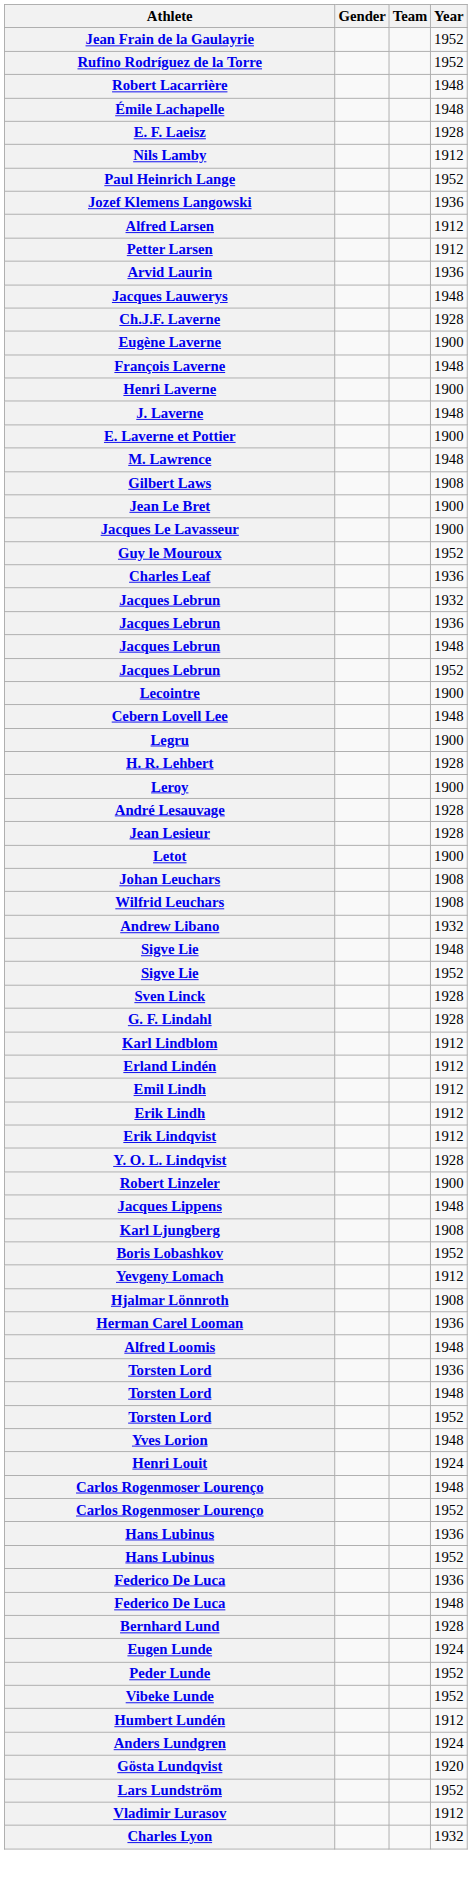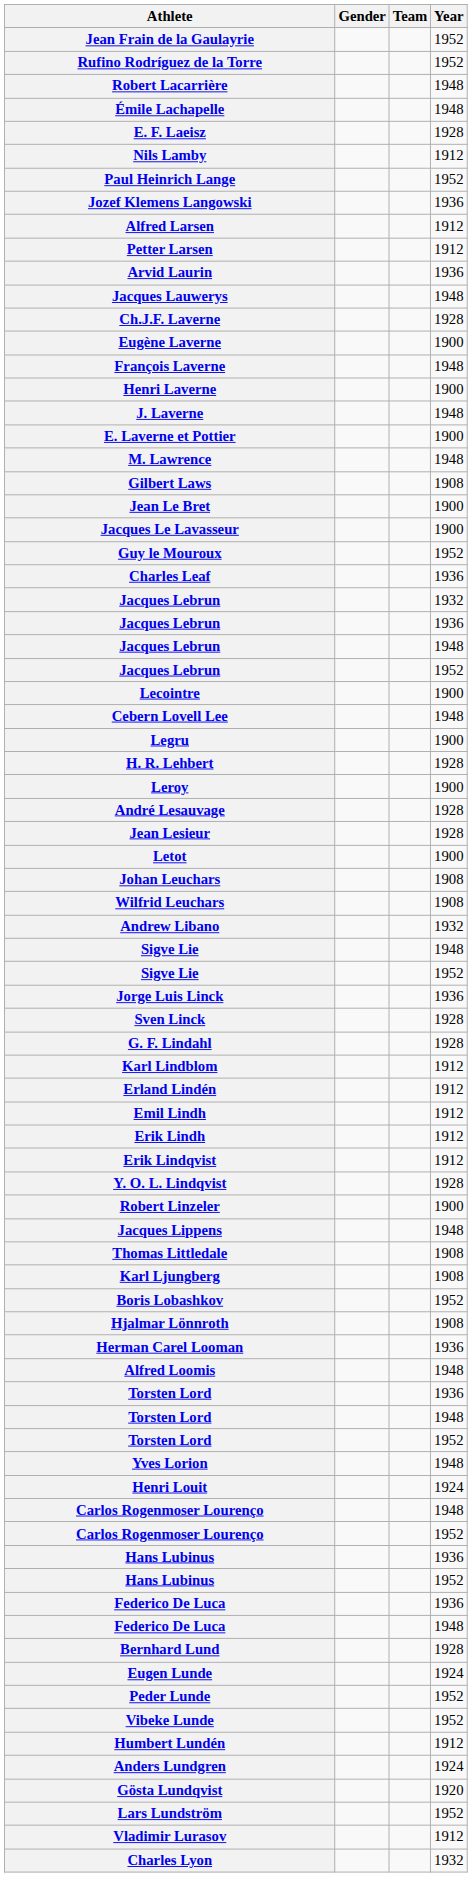 <table class="wikitable plainrowheaders">
 <tr>
 <th scope="col" style="width:22em">Athlete</th>
 <th scope="col">Gender</th>
 <th scope="col">Team</th>
 <th scope="col">Year</th>
 </tr>
 <tr>
 <th scope="row"><a href='#'>Jean Frain de la Gaulayrie</a></th>
 <td style="text-align:center"></td>
 <td></td>
 <td>1952</td>
 </tr>
 <tr>
 <th scope="row"><a href='#'>Rufino Rodríguez de la Torre</a></th>
 <td style="text-align:center"></td>
 <td></td>
 <td>1952</td>
 </tr>
 <tr>
 <th scope="row"><a href='#'>Robert Lacarrière</a></th>
 <td style="text-align:center"></td>
 <td></td>
 <td>1948</td>
 </tr>
 <tr>
 <th scope="row"><a href='#'>Émile Lachapelle</a></th>
 <td style="text-align:center"></td>
 <td></td>
 <td>1948</td>
 </tr>
 <tr>
 <th scope="row"><a href='#'>E. F. Laeisz</a></th>
 <td style="text-align:center"></td>
 <td></td>
 <td>1928</td>
 </tr>
 <tr>
 <th scope="row"><a href='#'>Nils Lamby</a></th>
 <td style="text-align:center"></td>
 <td></td>
 <td>1912</td>
 </tr>
 <tr>
 <th scope="row"><a href='#'>Paul Heinrich Lange</a></th>
 <td style="text-align:center"></td>
 <td></td>
 <td>1952</td>
 </tr>
 <tr>
 <th scope="row"><a href='#'>Jozef Klemens Langowski</a></th>
 <td style="text-align:center"></td>
 <td></td>
 <td>1936</td>
 </tr>
 <tr>
 <th scope="row"><a href='#'>Alfred Larsen</a></th>
 <td style="text-align:center"></td>
 <td></td>
 <td>1912</td>
 </tr>
 <tr>
 <th scope="row"><a href='#'>Petter Larsen</a></th>
 <td style="text-align:center"></td>
 <td></td>
 <td>1912</td>
 </tr>
 <tr>
 <th scope="row"><a href='#'>Arvid Laurin</a></th>
 <td style="text-align:center"></td>
 <td></td>
 <td>1936</td>
 </tr>
 <tr>
 <th scope="row"><a href='#'>Jacques Lauwerys</a></th>
 <td style="text-align:center"></td>
 <td></td>
 <td>1948</td>
 </tr>
 <tr>
 <th scope="row"><a href='#'>Ch.J.F. Laverne</a></th>
 <td style="text-align:center"></td>
 <td></td>
 <td>1928</td>
 </tr>
 <tr>
 <th scope="row"><a href='#'>Eugène Laverne</a></th>
 <td style="text-align:center"></td>
 <td></td>
 <td>1900</td>
 </tr>
 <tr>
 <th scope="row"><a href='#'>François Laverne</a></th>
 <td style="text-align:center"></td>
 <td></td>
 <td>1948</td>
 </tr>
 <tr>
 <th scope="row"><a href='#'>Henri Laverne</a></th>
 <td style="text-align:center"></td>
 <td></td>
 <td>1900</td>
 </tr>
 <tr>
 <th scope="row"><a href='#'>J. Laverne</a></th>
 <td style="text-align:center"></td>
 <td></td>
 <td>1948</td>
 </tr>
 <tr>
 <th scope="row"><a href='#'>E. Laverne et Pottier</a></th>
 <td style="text-align:center"></td>
 <td></td>
 <td>1900</td>
 </tr>
 <tr>
 <th scope="row"><a href='#'>M. Lawrence</a></th>
 <td style="text-align:center"></td>
 <td></td>
 <td>1948</td>
 </tr>
 <tr>
 <th scope="row"><a href='#'>Gilbert Laws</a></th>
 <td style="text-align:center"></td>
 <td></td>
 <td>1908</td>
 </tr>
 <tr>
 <th scope="row"><a href='#'>Jean Le Bret</a></th>
 <td style="text-align:center"></td>
 <td></td>
 <td>1900</td>
 </tr>
 <tr>
 <th scope="row"><a href='#'>Jacques Le Lavasseur</a></th>
 <td style="text-align:center"></td>
 <td></td>
 <td>1900</td>
 </tr>
 <tr>
 <th scope="row"><a href='#'>Guy le Mouroux</a></th>
 <td style="text-align:center"></td>
 <td></td>
 <td>1952</td>
 </tr>
 <tr>
 <th scope="row"><a href='#'>Charles Leaf</a></th>
 <td style="text-align:center"></td>
 <td></td>
 <td>1936</td>
 </tr>
 <tr>
 <th scope="row"><a href='#'>Jacques Lebrun</a></th>
 <td style="text-align:center"></td>
 <td></td>
 <td>1932</td>
 </tr>
 <tr>
 <th scope="row"><a href='#'>Jacques Lebrun</a></th>
 <td style="text-align:center"></td>
 <td></td>
 <td>1936</td>
 </tr>
 <tr>
 <th scope="row"><a href='#'>Jacques Lebrun</a></th>
 <td style="text-align:center"></td>
 <td></td>
 <td>1948</td>
 </tr>
 <tr>
 <th scope="row"><a href='#'>Jacques Lebrun</a></th>
 <td style="text-align:center"></td>
 <td></td>
 <td>1952</td>
 </tr>
 <tr>
 <th scope="row"><a href='#'>Lecointre</a></th>
 <td style="text-align:center"></td>
 <td></td>
 <td>1900</td>
 </tr>
 <tr>
 <th scope="row"><a href='#'>Cebern Lovell Lee</a></th>
 <td style="text-align:center"></td>
 <td></td>
 <td>1948</td>
 </tr>
 <tr>
 <th scope="row"><a href='#'>Legru</a></th>
 <td style="text-align:center"></td>
 <td></td>
 <td>1900</td>
 </tr>
 <tr>
 <th scope="row"><a href='#'>H. R. Lehbert</a></th>
 <td style="text-align:center"></td>
 <td></td>
 <td>1928</td>
 </tr>
 <tr>
 <th scope="row"><a href='#'>Leroy</a></th>
 <td style="text-align:center"></td>
 <td></td>
 <td>1900</td>
 </tr>
 <tr>
 <th scope="row"><a href='#'>André Lesauvage</a></th>
 <td style="text-align:center"></td>
 <td></td>
 <td>1928</td>
 </tr>
 <tr>
 <th scope="row"><a href='#'>Jean Lesieur</a></th>
 <td style="text-align:center"></td>
 <td></td>
 <td>1928</td>
 </tr>
 <tr>
 <th scope="row"><a href='#'>Letot</a></th>
 <td style="text-align:center"></td>
 <td></td>
 <td>1900</td>
 </tr>
 <tr>
 <th scope="row"><a href='#'>Johan Leuchars</a></th>
 <td style="text-align:center"></td>
 <td></td>
 <td>1908</td>
 </tr>
 <tr>
 <th scope="row"><a href='#'>Wilfrid Leuchars</a></th>
 <td style="text-align:center"></td>
 <td></td>
 <td>1908</td>
 </tr>
 <tr>
 <th scope="row"><a href='#'>Andrew Libano</a></th>
 <td style="text-align:center"></td>
 <td></td>
 <td>1932</td>
 </tr>
 <tr>
 <th scope="row"><a href='#'>Sigve Lie</a></th>
 <td style="text-align:center"></td>
 <td></td>
 <td>1948</td>
 </tr>
 <tr>
 <th scope="row"><a href='#'>Sigve Lie</a></th>
 <td style="text-align:center"></td>
 <td></td>
 <td>1952</td>
 </tr>
 <tr>
+<th scope="row"><a href='#'>Jorge Luis Linck</a></th>
+<td style="text-align:center"></td>
+<td></td>
+<td>1936</td>
+</tr>
+<tr>
 <th scope="row"><a href='#'>Sven Linck</a></th>
 <td style="text-align:center"></td>
 <td></td>
 <td>1928</td>
 </tr>
 <tr>
 <th scope="row"><a href='#'>G. F. Lindahl</a></th>
 <td style="text-align:center"></td>
 <td></td>
 <td>1928</td>
 </tr>
 <tr>
 <th scope="row"><a href='#'>Karl Lindblom</a></th>
 <td style="text-align:center"></td>
 <td></td>
 <td>1912</td>
 </tr>
 <tr>
 <th scope="row"><a href='#'>Erland Lindén</a></th>
 <td style="text-align:center"></td>
 <td></td>
 <td>1912</td>
 </tr>
 <tr>
 <th scope="row"><a href='#'>Emil Lindh</a></th>
 <td style="text-align:center"></td>
 <td></td>
 <td>1912</td>
 </tr>
 <tr>
 <th scope="row"><a href='#'>Erik Lindh</a></th>
 <td style="text-align:center"></td>
 <td></td>
 <td>1912</td>
 </tr>
 <tr>
 <th scope="row"><a href='#'>Erik Lindqvist</a></th>
 <td style="text-align:center"></td>
 <td></td>
 <td>1912</td>
 </tr>
 <tr>
 <th scope="row"><a href='#'>Y. O. L. Lindqvist</a></th>
 <td style="text-align:center"></td>
 <td></td>
 <td>1928</td>
 </tr>
 <tr>
 <th scope="row"><a href='#'>Robert Linzeler</a></th>
 <td style="text-align:center"></td>
 <td></td>
 <td>1900</td>
 </tr>
 <tr>
 <th scope="row"><a href='#'>Jacques Lippens</a></th>
 <td style="text-align:center"></td>
 <td></td>
 <td>1948</td>
 </tr>
 <tr>
+<th scope="row"><a href='#'>Thomas Littledale</a></th>
+<td style="text-align:center"></td>
+<td></td>
+<td>1908</td>
+</tr>
+<tr>
 <th scope="row"><a href='#'>Karl Ljungberg</a></th>
 <td style="text-align:center"></td>
 <td></td>
 <td>1908</td>
 </tr>
 <tr>
 <th scope="row"><a href='#'>Boris Lobashkov</a></th>
 <td style="text-align:center"></td>
 <td></td>
 <td>1952</td>
-</tr>
-<tr>
-<th scope="row"><a href='#'>Yevgeny Lomach</a></th>
-<td style="text-align:center"></td>
-<td></td>
-<td>1912</td>
 </tr>
 <tr>
 <th scope="row"><a href='#'>Hjalmar Lönnroth</a></th>
 <td style="text-align:center"></td>
 <td></td>
 <td>1908</td>
 </tr>
 <tr>
 <th scope="row"><a href='#'>Herman Carel Looman</a></th>
 <td style="text-align:center"></td>
 <td></td>
 <td>1936</td>
 </tr>
 <tr>
 <th scope="row"><a href='#'>Alfred Loomis</a></th>
 <td style="text-align:center"></td>
 <td></td>
 <td>1948</td>
 </tr>
 <tr>
 <th scope="row"><a href='#'>Torsten Lord</a></th>
 <td style="text-align:center"></td>
 <td></td>
 <td>1936</td>
 </tr>
 <tr>
 <th scope="row"><a href='#'>Torsten Lord</a></th>
 <td style="text-align:center"></td>
 <td></td>
 <td>1948</td>
 </tr>
 <tr>
 <th scope="row"><a href='#'>Torsten Lord</a></th>
 <td style="text-align:center"></td>
 <td></td>
 <td>1952</td>
 </tr>
 <tr>
 <th scope="row"><a href='#'>Yves Lorion</a></th>
 <td style="text-align:center"></td>
 <td></td>
 <td>1948</td>
 </tr>
 <tr>
 <th scope="row"><a href='#'>Henri Louit</a></th>
 <td style="text-align:center"></td>
 <td></td>
 <td>1924</td>
 </tr>
 <tr>
 <th scope="row"><a href='#'>Carlos Rogenmoser Lourenço</a></th>
 <td style="text-align:center"></td>
 <td></td>
 <td>1948</td>
 </tr>
 <tr>
 <th scope="row"><a href='#'>Carlos Rogenmoser Lourenço</a></th>
 <td style="text-align:center"></td>
 <td></td>
 <td>1952</td>
 </tr>
 <tr>
 <th scope="row"><a href='#'>Hans Lubinus</a></th>
 <td style="text-align:center"></td>
 <td></td>
 <td>1936</td>
 </tr>
 <tr>
 <th scope="row"><a href='#'>Hans Lubinus</a></th>
 <td style="text-align:center"></td>
 <td></td>
 <td>1952</td>
 </tr>
 <tr>
 <th scope="row"><a href='#'>Federico De Luca</a></th>
 <td style="text-align:center"></td>
 <td></td>
 <td>1936</td>
 </tr>
 <tr>
 <th scope="row"><a href='#'>Federico De Luca</a></th>
 <td style="text-align:center"></td>
 <td></td>
 <td>1948</td>
 </tr>
 <tr>
 <th scope="row"><a href='#'>Bernhard Lund</a></th>
 <td style="text-align:center"></td>
 <td></td>
 <td>1928</td>
 </tr>
 <tr>
 <th scope="row"><a href='#'>Eugen Lunde</a></th>
 <td style="text-align:center"></td>
 <td></td>
 <td>1924</td>
 </tr>
 <tr>
 <th scope="row"><a href='#'>Peder Lunde</a></th>
 <td style="text-align:center"></td>
 <td></td>
 <td>1952</td>
 </tr>
 <tr>
 <th scope="row"><a href='#'>Vibeke Lunde</a></th>
 <td style="text-align:center"></td>
 <td></td>
 <td>1952</td>
 </tr>
 <tr>
 <th scope="row"><a href='#'>Humbert Lundén</a></th>
 <td style="text-align:center"></td>
 <td></td>
 <td>1912</td>
 </tr>
 <tr>
 <th scope="row"><a href='#'>Anders Lundgren</a></th>
 <td style="text-align:center"></td>
 <td></td>
 <td>1924</td>
 </tr>
 <tr>
 <th scope="row"><a href='#'>Gösta Lundqvist</a></th>
 <td style="text-align:center"></td>
 <td></td>
 <td>1920</td>
 </tr>
 <tr>
 <th scope="row"><a href='#'>Lars Lundström</a></th>
 <td style="text-align:center"></td>
 <td></td>
 <td>1952</td>
 </tr>
 <tr>
 <th scope="row"><a href='#'>Vladimir Lurasov</a></th>
 <td style="text-align:center"></td>
 <td></td>
 <td>1912</td>
 </tr>
 <tr>
 <th scope="row"><a href='#'>Charles Lyon</a></th>
 <td style="text-align:center"></td>
 <td></td>
 <td>1932</td>
 </tr>
 </table>
